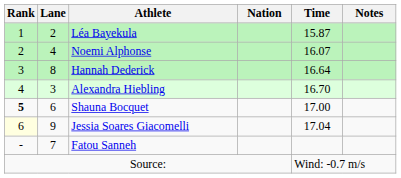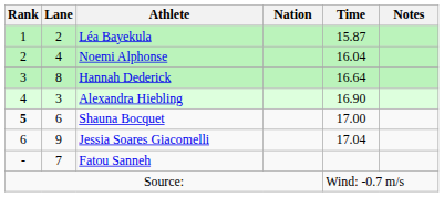 <table class="wikitable sortable" style="text-align:center;width: 60%;">
 <tr>
 <th scope="col" style="width: 10px;">Rank</th>
 <th scope="col" style="width: 10px;">Lane</th>
 <th scope="col">Athlete</th>
 <th scope="col">Nation</th>
 <th scope="col">Time</th>
 <th scope="col">Notes</th>
 </tr>
 <tr bgcolor=bbf3bb>
 <td>1</td>
 <td>2</td>
 <td align=left><a href='#'>Léa Bayekula</a></td>
 <td align=left></td>
 <td>15.87</td>
 <td></td>
 </tr>
 <tr bgcolor=bbf3bb>
 <td>2</td>
 <td>4</td>
 <td align=left><a href='#'>Noemi Alphonse</a></td>
 <td align=left></td>
-<td>16.07</td>
+<td>16.04</td>
 <td></td>
 </tr>
 <tr bgcolor=bbf3bb>
 <td>3</td>
 <td>8</td>
 <td align=left><a href='#'>Hannah Dederick</a></td>
 <td align=left></td>
 <td>16.64</td>
 <td></td>
 </tr>
 <tr bgcolor=ddffdd>
 <td>4</td>
 <td>3</td>
 <td align=left><a href='#'>Alexandra Hiebling</a></td>
 <td align=left></td>
-<td>16.70</td>
+<td>16.90</td>
 <td></td>
 </tr>
 <tr>
 <td><strong>5</strong></td>
 <td>6</td>
 <td align=left><a href='#'>Shauna Bocquet</a></td>
 <td align=left></td>
 <td>17.00</td>
 <td></td>
 </tr>
 <tr>
-<td style="background: lightyellow;">6</td>
+<td>6</td>
 <td>9</td>
 <td align=left><a href='#'>Jessia Soares Giacomelli</a></td>
 <td align=left></td>
 <td>17.04</td>
 <td></td>
 </tr>
 <tr>
 <td>-</td>
 <td>7</td>
 <td align=left><a href='#'>Fatou Sanneh</a></td>
 <td align=left></td>
 <td></td>
 <td></td>
 </tr>
 <tr class="sortbottom">
 <td colspan="4">Source:</td>
 <td colspan="2" style="text-align:left;">Wind: -0.7 m/s</td>
 </tr>
 </table>
